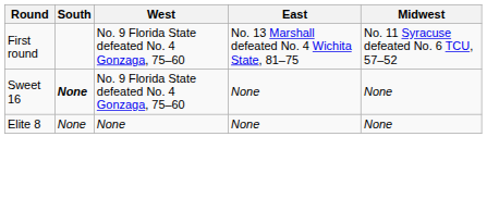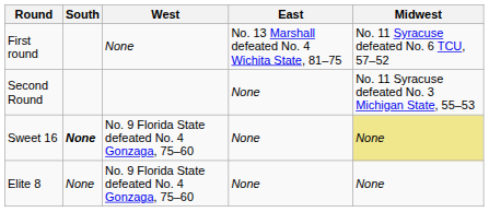 <table class="wikitable" style="text-align:left; font-size: 95%;">
 <tr>
 <th>Round</th>
 <th>South</th>
 <th>West</th>
 <th>East</th>
 <th>Midwest</th>
 </tr>
 <tr>
 <td>First round</td>
 <td></td>
-<td>No. 9 Florida State defeated No. 4 <a href='#'>Gonzaga</a>, 75–60</td>
+<td><em>None</em></td>
 <td>No. 13 <a href='#'>Marshall</a> defeated No. 4 <a href='#'>Wichita State</a>, 81–75</td>
 <td>No. 11 <a href='#'>Syracuse</a> defeated No. 6 <a href='#'>TCU</a>, 57–52</td>
+</tr>
+<tr>
+<td>Second Round</td>
+<td></td>
+<td></td>
+<td><em>None</em></td>
+<td>No. 11 Syracuse defeated No. 3 <a href='#'>Michigan State</a>, 55–53</td>
 </tr>
 <tr>
 <td>Sweet 16</td>
 <td><strong><em>None</em></strong></td>
 <td>No. 9 Florida State defeated No. 4 <a href='#'>Gonzaga</a>, 75–60</td>
 <td><em>None</em></td>
-<td><em>None</em></td>
+<td style="background: khaki;"><em>None</em></td>
 </tr>
 <tr>
 <td>Elite 8</td>
 <td><em>None</em></td>
-<td><em>None</em></td>
+<td>No. 9 Florida State defeated No. 4 <a href='#'>Gonzaga</a>, 75–60</td>
 <td><em>None</em></td>
 <td><em>None</em></td>
 </tr>
 </table>
